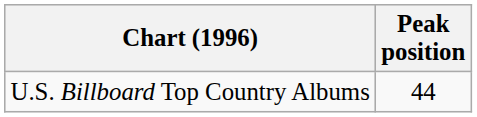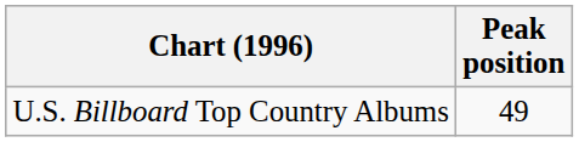 <table class="wikitable">
 <tr>
 <th>Chart (1996)</th>
 <th>Peak<br>position</th>
 </tr>
 <tr>
 <td>U.S. <em>Billboard</em> Top Country Albums</td>
-<td align="center">44</td>
+<td align="center">49</td>
 </tr>
 </table>
